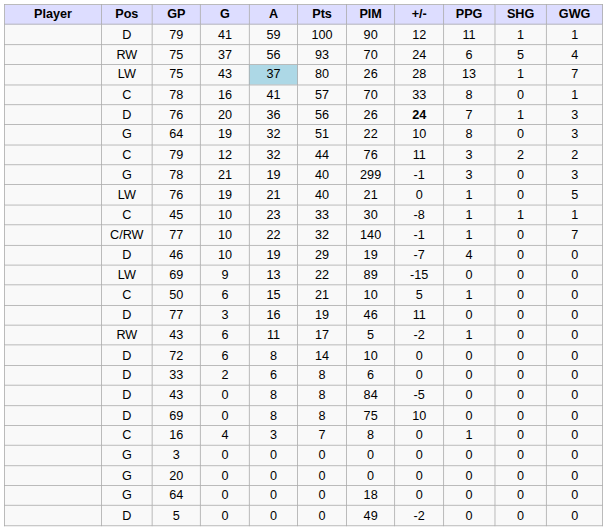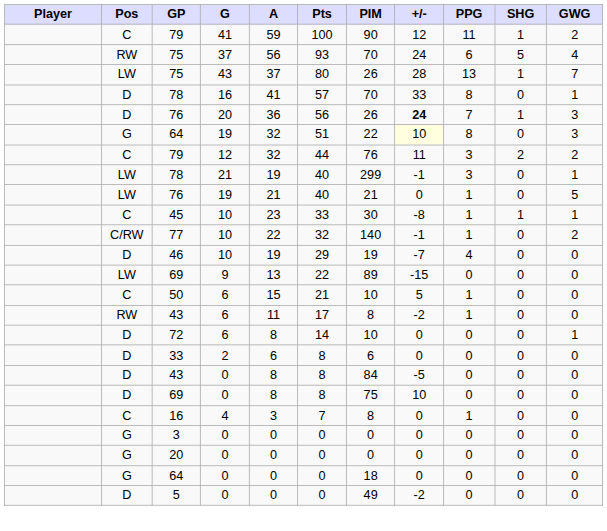 <table style="width:60%;" class="wikitable sortable">
 <tr style="text-align:center;">
 <th style="background:#ddf; width:10%;">Player</th>
 <th style="background:#ddf; width:3%;" title="Position">Pos</th>
 <th style="background:#ddf; width:5%;" title="Games played">GP</th>
 <th style="background:#ddf; width:5%;" title="Goals">G</th>
 <th style="background:#ddf; width:5%;" title="Assists">A</th>
 <th style="background:#ddf; width:5%;" title="Points">Pts</th>
 <th style="background:#ddf; width:5%;" title="Penalties in Minutes">PIM</th>
 <th style="background:#ddf; width:5%;" title="Plus/minus">+/-</th>
 <th style="background:#ddf; width:5%;" title="Power play goals">PPG</th>
 <th style="background:#ddf; width:5%;" title="Short-handed goals">SHG</th>
 <th style="background:#ddf; width:5%;" title="Game-winning goals">GWG</th>
 </tr>
 <tr style="text-align:center;">
 <td style="text-align:right;"></td>
-<td>D</td>
+<td>C</td>
 <td>79</td>
 <td>41</td>
 <td>59</td>
 <td>100</td>
 <td>90</td>
 <td>12</td>
 <td>11</td>
 <td>1</td>
-<td>1</td>
+<td>2</td>
 </tr>
 <tr style="text-align:center;">
 <td style="text-align:right;"></td>
 <td>RW</td>
 <td>75</td>
 <td>37</td>
 <td>56</td>
 <td>93</td>
 <td>70</td>
 <td>24</td>
 <td>6</td>
 <td>5</td>
 <td>4</td>
 </tr>
 <tr style="text-align:center;">
 <td style="text-align:right;"></td>
 <td>LW</td>
 <td>75</td>
 <td>43</td>
-<td style="background: lightblue;">37</td>
+<td>37</td>
 <td>80</td>
 <td>26</td>
 <td>28</td>
 <td>13</td>
 <td>1</td>
 <td>7</td>
 </tr>
 <tr style="text-align:center;">
 <td style="text-align:right;"></td>
-<td>C</td>
+<td>D</td>
 <td>78</td>
 <td>16</td>
 <td>41</td>
 <td>57</td>
 <td>70</td>
 <td>33</td>
 <td>8</td>
 <td>0</td>
 <td>1</td>
 </tr>
 <tr style="text-align:center;">
 <td style="text-align:right;"></td>
 <td>D</td>
 <td>76</td>
 <td>20</td>
 <td>36</td>
 <td>56</td>
 <td>26</td>
 <td><strong>24</strong></td>
 <td>7</td>
 <td>1</td>
 <td>3</td>
 </tr>
 <tr style="text-align:center;">
 <td style="text-align:right;"></td>
 <td>G</td>
 <td>64</td>
 <td>19</td>
 <td>32</td>
 <td>51</td>
 <td>22</td>
-<td>10</td>
+<td style="background: lightyellow;">10</td>
 <td>8</td>
 <td>0</td>
 <td>3</td>
 </tr>
 <tr style="text-align:center;">
 <td style="text-align:right;"></td>
 <td>C</td>
 <td>79</td>
 <td>12</td>
 <td>32</td>
 <td>44</td>
 <td>76</td>
 <td>11</td>
 <td>3</td>
 <td>2</td>
 <td>2</td>
 </tr>
 <tr style="text-align:center;">
 <td style="text-align:right;"></td>
-<td>G</td>
+<td>LW</td>
 <td>78</td>
 <td>21</td>
 <td>19</td>
 <td>40</td>
 <td>299</td>
 <td>-1</td>
 <td>3</td>
 <td>0</td>
-<td>3</td>
+<td>1</td>
 </tr>
 <tr style="text-align:center;">
 <td style="text-align:right;"></td>
 <td>LW</td>
 <td>76</td>
 <td>19</td>
 <td>21</td>
 <td>40</td>
 <td>21</td>
 <td>0</td>
 <td>1</td>
 <td>0</td>
 <td>5</td>
 </tr>
 <tr style="text-align:center;">
 <td style="text-align:right;"></td>
 <td>C</td>
 <td>45</td>
 <td>10</td>
 <td>23</td>
 <td>33</td>
 <td>30</td>
 <td>-8</td>
 <td>1</td>
 <td>1</td>
 <td>1</td>
 </tr>
 <tr style="text-align:center;">
 <td style="text-align:right;"></td>
 <td>C/RW</td>
 <td>77</td>
 <td>10</td>
 <td>22</td>
 <td>32</td>
 <td>140</td>
 <td>-1</td>
 <td>1</td>
 <td>0</td>
-<td>7</td>
+<td>2</td>
 </tr>
 <tr style="text-align:center;">
 <td style="text-align:right;"></td>
 <td>D</td>
 <td>46</td>
 <td>10</td>
 <td>19</td>
 <td>29</td>
 <td>19</td>
 <td>-7</td>
 <td>4</td>
 <td>0</td>
 <td>0</td>
 </tr>
 <tr style="text-align:center;">
 <td style="text-align:right;"></td>
 <td>LW</td>
 <td>69</td>
 <td>9</td>
 <td>13</td>
 <td>22</td>
 <td>89</td>
 <td>-15</td>
 <td>0</td>
 <td>0</td>
 <td>0</td>
 </tr>
 <tr style="text-align:center;">
 <td style="text-align:right;"></td>
 <td>C</td>
 <td>50</td>
 <td>6</td>
 <td>15</td>
 <td>21</td>
 <td>10</td>
 <td>5</td>
 <td>1</td>
 <td>0</td>
 <td>0</td>
 </tr>
 <tr style="text-align:center;">
 <td style="text-align:right;"></td>
-<td>D</td>
-<td>77</td>
-<td>3</td>
-<td>16</td>
-<td>19</td>
-<td>46</td>
-<td>11</td>
-<td>0</td>
-<td>0</td>
-<td>0</td>
-</tr>
-<tr style="text-align:center;">
-<td style="text-align:right;"></td>
 <td>RW</td>
 <td>43</td>
 <td>6</td>
 <td>11</td>
 <td>17</td>
-<td>5</td>
+<td>8</td>
 <td>-2</td>
 <td>1</td>
 <td>0</td>
 <td>0</td>
 </tr>
 <tr style="text-align:center;">
 <td style="text-align:right;"></td>
 <td>D</td>
 <td>72</td>
 <td>6</td>
 <td>8</td>
 <td>14</td>
 <td>10</td>
 <td>0</td>
 <td>0</td>
 <td>0</td>
-<td>0</td>
+<td>1</td>
 </tr>
 <tr style="text-align:center;">
 <td style="text-align:right;"></td>
 <td>D</td>
 <td>33</td>
 <td>2</td>
 <td>6</td>
 <td>8</td>
 <td>6</td>
 <td>0</td>
 <td>0</td>
 <td>0</td>
 <td>0</td>
 </tr>
 <tr style="text-align:center;">
 <td style="text-align:right;"></td>
 <td>D</td>
 <td>43</td>
 <td>0</td>
 <td>8</td>
 <td>8</td>
 <td>84</td>
 <td>-5</td>
 <td>0</td>
 <td>0</td>
 <td>0</td>
 </tr>
 <tr style="text-align:center;">
 <td style="text-align:right;"></td>
 <td>D</td>
 <td>69</td>
 <td>0</td>
 <td>8</td>
 <td>8</td>
 <td>75</td>
 <td>10</td>
 <td>0</td>
 <td>0</td>
 <td>0</td>
 </tr>
 <tr style="text-align:center;">
 <td style="text-align:right;"></td>
 <td>C</td>
 <td>16</td>
 <td>4</td>
 <td>3</td>
 <td>7</td>
 <td>8</td>
 <td>0</td>
 <td>1</td>
 <td>0</td>
 <td>0</td>
 </tr>
 <tr style="text-align:center;">
 <td style="text-align:right;"></td>
 <td>G</td>
 <td>3</td>
 <td>0</td>
 <td>0</td>
 <td>0</td>
 <td>0</td>
 <td>0</td>
 <td>0</td>
 <td>0</td>
 <td>0</td>
 </tr>
 <tr style="text-align:center;">
 <td style="text-align:right;"></td>
 <td>G</td>
 <td>20</td>
 <td>0</td>
 <td>0</td>
 <td>0</td>
 <td>0</td>
 <td>0</td>
 <td>0</td>
 <td>0</td>
 <td>0</td>
 </tr>
 <tr style="text-align:center;">
 <td style="text-align:right;"></td>
 <td>G</td>
 <td>64</td>
 <td>0</td>
 <td>0</td>
 <td>0</td>
 <td>18</td>
 <td>0</td>
 <td>0</td>
 <td>0</td>
 <td>0</td>
 </tr>
 <tr style="text-align:center;">
 <td style="text-align:right;"></td>
 <td>D</td>
 <td>5</td>
 <td>0</td>
 <td>0</td>
 <td>0</td>
 <td>49</td>
 <td>-2</td>
 <td>0</td>
 <td>0</td>
 <td>0</td>
 </tr>
 </table>
